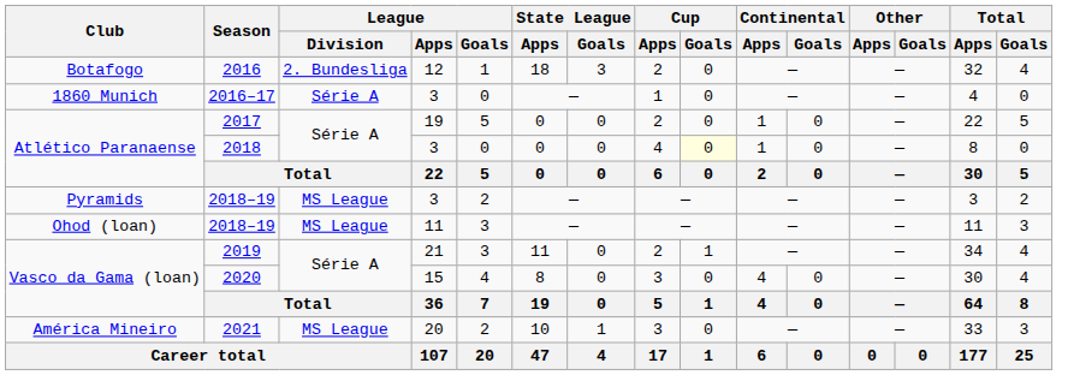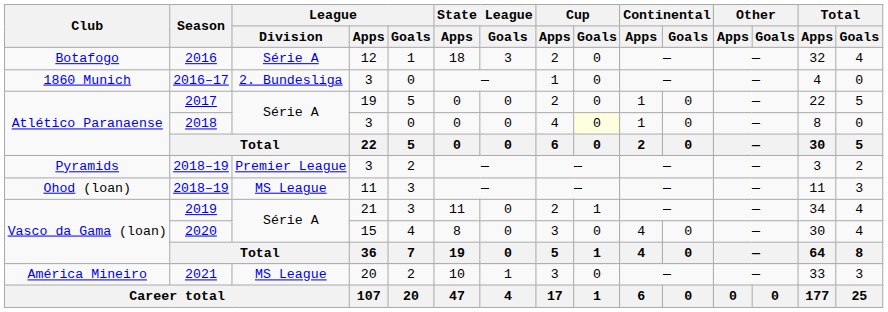 <table class="wikitable" style="text-align: center;">
 <tr>
 <th rowspan="2">Club</th>
 <th rowspan="2">Season</th>
 <th colspan="3">League</th>
 <th colspan="2">State League</th>
 <th colspan="2">Cup</th>
 <th colspan="2">Continental</th>
 <th colspan="2">Other</th>
 <th colspan="2">Total</th>
 </tr>
 <tr>
 <th>Division</th>
 <th>Apps</th>
 <th>Goals</th>
 <th>Apps</th>
 <th>Goals</th>
 <th>Apps</th>
 <th>Goals</th>
 <th>Apps</th>
 <th>Goals</th>
 <th>Apps</th>
 <th>Goals</th>
 <th>Apps</th>
 <th>Goals</th>
 </tr>
 <tr>
 <td rowspan="1"><a href='#'>Botafogo</a></td>
 <td><a href='#'>2016</a></td>
-<td rowspan="1"><a href='#'>2. Bundesliga</a></td>
+<td rowspan="1"><a href='#'>Série A</a></td>
 <td>12</td>
 <td>1</td>
 <td>18</td>
 <td>3</td>
 <td>2</td>
 <td>0</td>
 <td colspan="2">—</td>
 <td colspan="2">—</td>
 <td>32</td>
 <td>4</td>
 </tr>
 <tr>
 <td rowspan="1"><a href='#'>1860 Munich</a></td>
 <td><a href='#'>2016–17</a></td>
-<td rowspan="1"><a href='#'>Série A</a></td>
+<td rowspan="1"><a href='#'>2. Bundesliga</a></td>
 <td>3</td>
 <td>0</td>
 <td colspan="2">—</td>
 <td>1</td>
 <td>0</td>
 <td colspan="2">—</td>
 <td colspan="2">—</td>
 <td>4</td>
 <td>0</td>
 </tr>
 <tr>
 <td rowspan="3"><a href='#'>Atlético Paranaense</a></td>
 <td><a href='#'>2017</a></td>
 <td rowspan="2">Série A</td>
 <td>19</td>
 <td>5</td>
 <td>0</td>
 <td>0</td>
 <td>2</td>
 <td>0</td>
 <td>1</td>
 <td>0</td>
 <td colspan="2">—</td>
 <td>22</td>
 <td>5</td>
 </tr>
 <tr>
 <td><a href='#'>2018</a></td>
 <td>3</td>
 <td>0</td>
 <td>0</td>
 <td>0</td>
 <td>4</td>
 <td style="background: lightyellow;">0</td>
 <td>1</td>
 <td>0</td>
 <td colspan="2">—</td>
 <td>8</td>
 <td>0</td>
 </tr>
 <tr>
 <th colspan="2">Total</th>
 <th>22</th>
 <th>5</th>
 <th>0</th>
 <th>0</th>
 <th>6</th>
 <th>0</th>
 <th>2</th>
 <th>0</th>
 <th colspan="2">—</th>
 <th>30</th>
 <th>5</th>
 </tr>
 <tr>
 <td rowspan="1"><a href='#'>Pyramids</a></td>
 <td><a href='#'>2018–19</a></td>
-<td rowspan="1"><a href='#'>MS League</a></td>
+<td rowspan="1"><a href='#'>Premier League</a></td>
 <td>3</td>
 <td>2</td>
 <td colspan="2">—</td>
 <td colspan="2">—</td>
 <td colspan="2">—</td>
 <td colspan="2">—</td>
 <td>3</td>
 <td>2</td>
 </tr>
 <tr>
 <td rowspan="1"><a href='#'>Ohod</a> (loan)</td>
 <td><a href='#'>2018–19</a></td>
 <td rowspan="1"><a href='#'>MS League</a></td>
 <td>11</td>
 <td>3</td>
 <td colspan="2">—</td>
 <td colspan="2">—</td>
 <td colspan="2">—</td>
 <td colspan="2">—</td>
 <td>11</td>
 <td>3</td>
 </tr>
 <tr>
 <td rowspan="3"><a href='#'>Vasco da Gama</a> (loan)</td>
 <td><a href='#'>2019</a></td>
 <td rowspan="2">Série A</td>
 <td>21</td>
 <td>3</td>
 <td>11</td>
 <td>0</td>
 <td>2</td>
 <td>1</td>
 <td colspan="2">—</td>
 <td colspan="2">—</td>
 <td>34</td>
 <td>4</td>
 </tr>
 <tr>
 <td><a href='#'>2020</a></td>
 <td>15</td>
 <td>4</td>
 <td>8</td>
 <td>0</td>
 <td>3</td>
 <td>0</td>
 <td>4</td>
 <td>0</td>
 <td colspan="2">—</td>
 <td>30</td>
 <td>4</td>
 </tr>
 <tr>
 <th colspan="2">Total</th>
 <th>36</th>
 <th>7</th>
 <th>19</th>
 <th>0</th>
 <th>5</th>
 <th>1</th>
 <th>4</th>
 <th>0</th>
 <th colspan="2">—</th>
 <th>64</th>
 <th>8</th>
 </tr>
 <tr>
 <td rowspan="1"><a href='#'>América Mineiro</a></td>
 <td><a href='#'>2021</a></td>
 <td rowspan="1"><a href='#'>MS League</a></td>
 <td>20</td>
 <td>2</td>
 <td>10</td>
 <td>1</td>
 <td>3</td>
 <td>0</td>
 <td colspan="2">—</td>
 <td colspan="2">—</td>
 <td>33</td>
 <td>3</td>
 </tr>
 <tr>
 <th colspan="3">Career total</th>
 <th>107</th>
 <th>20</th>
 <th>47</th>
 <th>4</th>
 <th>17</th>
 <th>1</th>
 <th>6</th>
 <th>0</th>
 <th>0</th>
 <th>0</th>
 <th>177</th>
 <th>25</th>
 </tr>
 </table>
